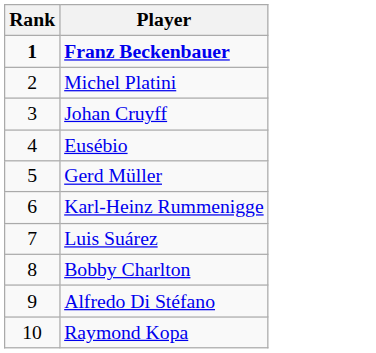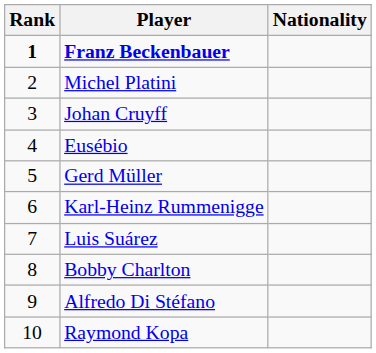 <table class="wikitable">
 <tr>
 <th>Rank</th>
 <th>Player</th>
+<th>Nationality</th>
 </tr>
 <tr>
 <td align="center"><strong>1</strong></td>
 <td><strong><a href='#'>Franz Beckenbauer</a></strong></td>
+<td><strong></strong></td>
 </tr>
 <tr>
 <td align="center">2</td>
 <td><a href='#'>Michel Platini</a></td>
+<td></td>
 </tr>
 <tr>
 <td align="center">3</td>
 <td><a href='#'>Johan Cruyff</a></td>
+<td></td>
 </tr>
 <tr>
 <td align="center">4</td>
 <td><a href='#'>Eusébio</a></td>
+<td></td>
 </tr>
 <tr>
 <td align="center">5</td>
 <td><a href='#'>Gerd Müller</a></td>
+<td></td>
 </tr>
 <tr>
 <td align="center">6</td>
 <td><a href='#'>Karl-Heinz Rummenigge</a></td>
+<td></td>
 </tr>
 <tr>
 <td align="center">7</td>
 <td><a href='#'>Luis Suárez</a></td>
+<td></td>
 </tr>
 <tr>
 <td align="center">8</td>
 <td><a href='#'>Bobby Charlton</a></td>
+<td></td>
 </tr>
 <tr>
 <td align="center">9</td>
 <td><a href='#'>Alfredo Di Stéfano</a></td>
+<td></td>
 </tr>
 <tr>
 <td align="center">10</td>
 <td><a href='#'>Raymond Kopa</a></td>
+<td></td>
 </tr>
 </table>
